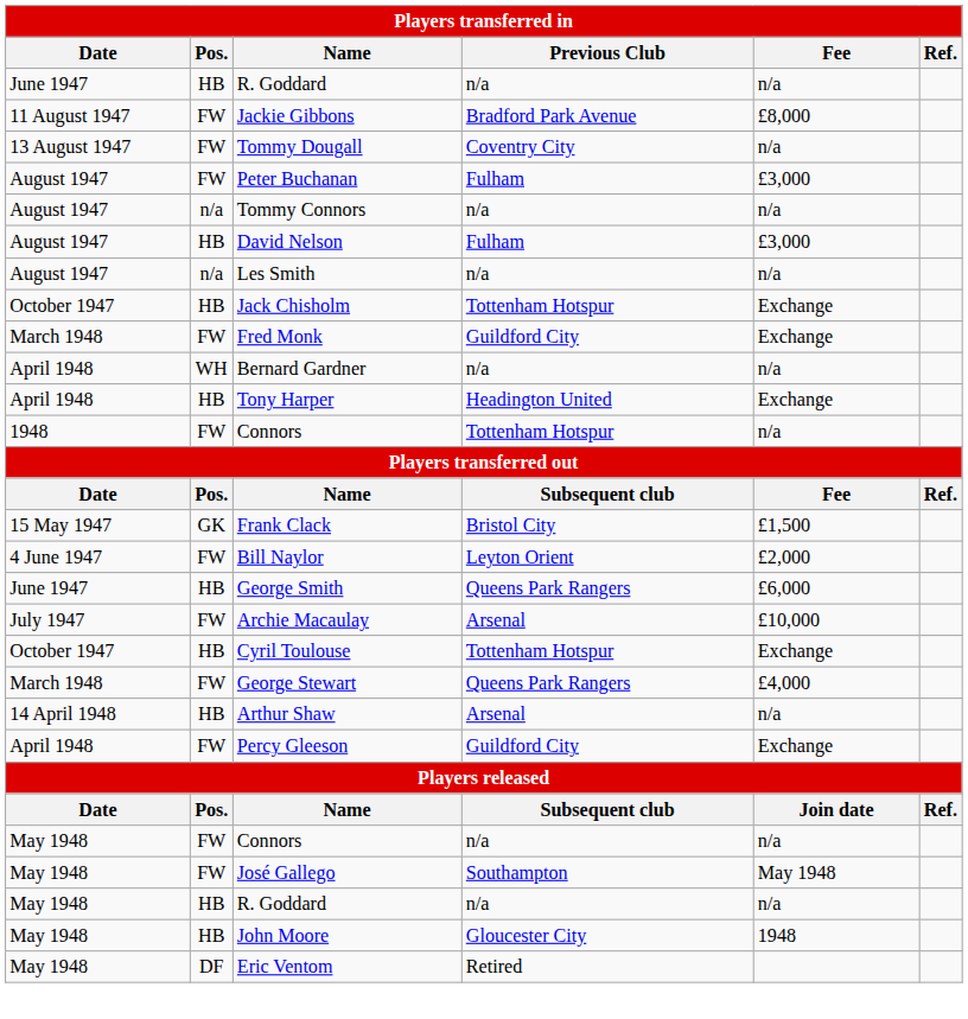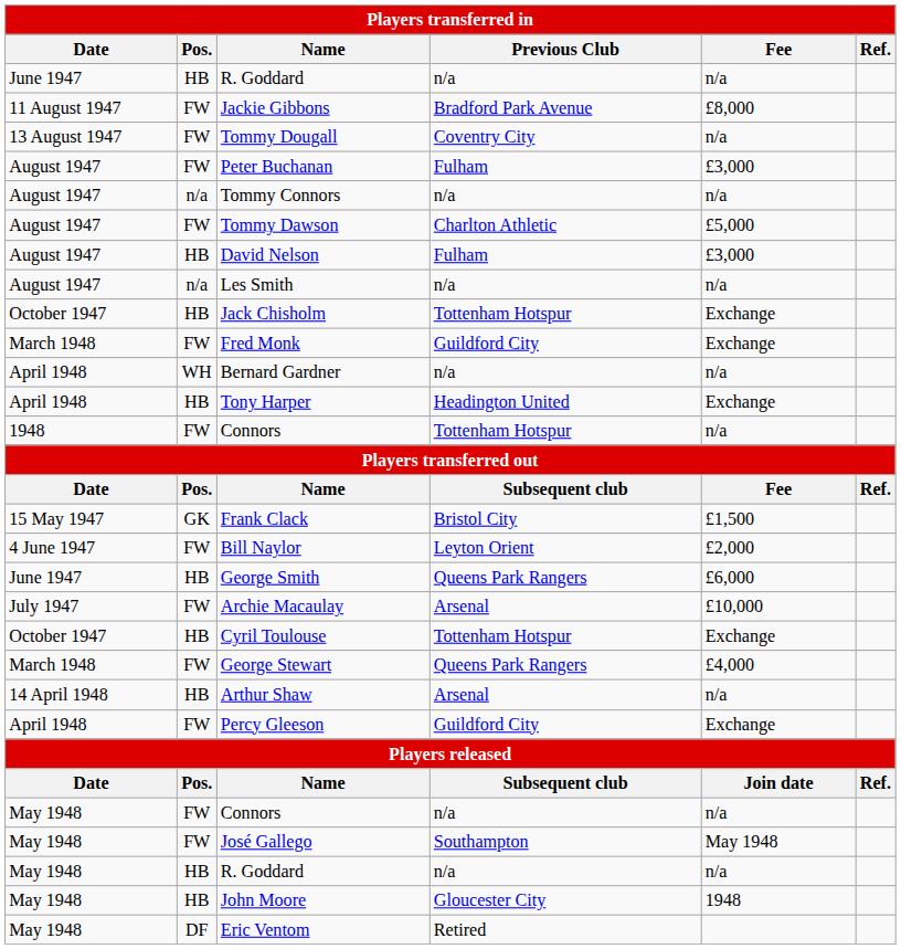 <table style="font-size:95%;" class="wikitable">
 <tr>
 <th style="background:#d00; color:white; text-align:center;" colspan="6">Players transferred in</th>
 </tr>
 <tr>
 <th style="width:140px;">Date</th>
 <th style="width:25px;">Pos.</th>
 <th style="width:175px;">Name</th>
 <th style="width:225px;">Previous Club</th>
 <th style="width:125px;">Fee</th>
 <th style="width:25px;">Ref.</th>
 </tr>
 <tr>
 <td>June 1947</td>
 <td style="text-align:center;">HB</td>
 <td>R. Goddard</td>
 <td>n/a</td>
 <td>n/a</td>
 <td></td>
 </tr>
 <tr>
 <td>11 August 1947</td>
 <td style="text-align:center;">FW</td>
 <td> <a href='#'>Jackie Gibbons</a></td>
 <td> <a href='#'>Bradford Park Avenue</a></td>
 <td>£8,000</td>
 <td></td>
 </tr>
 <tr>
 <td>13 August 1947</td>
 <td style="text-align:center;">FW</td>
 <td> <a href='#'>Tommy Dougall</a></td>
 <td> <a href='#'>Coventry City</a></td>
 <td>n/a</td>
 <td></td>
 </tr>
 <tr>
 <td>August 1947</td>
 <td style="text-align:center;">FW</td>
 <td> <a href='#'>Peter Buchanan</a></td>
 <td> <a href='#'>Fulham</a></td>
 <td>£3,000</td>
 <td></td>
 </tr>
 <tr>
 <td>August 1947</td>
 <td style="text-align:center;">n/a</td>
 <td> Tommy Connors</td>
 <td>n/a</td>
 <td>n/a</td>
+<td></td>
+</tr>
+<tr>
+<td>August 1947</td>
+<td style="text-align:center;">FW</td>
+<td> <a href='#'>Tommy Dawson</a></td>
+<td> <a href='#'>Charlton Athletic</a></td>
+<td>£5,000</td>
 <td></td>
 </tr>
 <tr>
 <td>August 1947</td>
 <td style="text-align:center;">HB</td>
 <td> <a href='#'>David Nelson</a></td>
 <td> <a href='#'>Fulham</a></td>
 <td>£3,000</td>
 <td></td>
 </tr>
 <tr>
 <td>August 1947</td>
 <td style="text-align:center;">n/a</td>
 <td> Les Smith</td>
 <td>n/a</td>
 <td>n/a</td>
 <td></td>
 </tr>
 <tr>
 <td>October 1947</td>
 <td style="text-align:center;">HB</td>
 <td> <a href='#'>Jack Chisholm</a></td>
 <td> <a href='#'>Tottenham Hotspur</a></td>
 <td>Exchange</td>
 <td></td>
 </tr>
 <tr>
 <td>March 1948</td>
 <td style="text-align:center;">FW</td>
 <td> <a href='#'>Fred Monk</a></td>
 <td> <a href='#'>Guildford City</a></td>
 <td>Exchange</td>
 <td></td>
 </tr>
 <tr>
 <td>April 1948</td>
 <td style="text-align:center;">WH</td>
 <td>Bernard Gardner</td>
 <td>n/a</td>
 <td>n/a</td>
 <td></td>
 </tr>
 <tr>
 <td>April 1948</td>
 <td style="text-align:center;">HB</td>
 <td> <a href='#'>Tony Harper</a></td>
 <td> <a href='#'>Headington United</a></td>
 <td>Exchange</td>
 <td></td>
 </tr>
 <tr>
 <td>1948</td>
 <td style="text-align:center;">FW</td>
 <td>Connors</td>
 <td> <a href='#'>Tottenham Hotspur</a></td>
 <td>n/a</td>
 <td></td>
 </tr>
 <tr>
 <th style="background:#d00; color:white; text-align:center;" colspan="6">Players transferred out</th>
 </tr>
 <tr>
 <th>Date</th>
 <th>Pos.</th>
 <th>Name</th>
 <th>Subsequent club</th>
 <th>Fee</th>
 <th>Ref.</th>
 </tr>
 <tr>
 <td>15 May 1947</td>
 <td style="text-align:center;">GK</td>
 <td> <a href='#'>Frank Clack</a></td>
 <td> <a href='#'>Bristol City</a></td>
 <td>£1,500</td>
 <td></td>
 </tr>
 <tr>
 <td>4 June 1947</td>
 <td style="text-align:center;">FW</td>
 <td> <a href='#'>Bill Naylor</a></td>
 <td> <a href='#'>Leyton Orient</a></td>
 <td>£2,000</td>
 <td></td>
 </tr>
 <tr>
 <td>June 1947</td>
 <td style="text-align:center;">HB</td>
 <td> <a href='#'>George Smith</a></td>
 <td> <a href='#'>Queens Park Rangers</a></td>
 <td>£6,000</td>
 <td></td>
 </tr>
 <tr>
 <td>July 1947</td>
 <td style="text-align:center;">FW</td>
 <td> <a href='#'>Archie Macaulay</a></td>
 <td> <a href='#'>Arsenal</a></td>
 <td>£10,000</td>
 <td></td>
 </tr>
 <tr>
 <td>October 1947</td>
 <td style="text-align:center;">HB</td>
 <td> <a href='#'>Cyril Toulouse</a></td>
 <td> <a href='#'>Tottenham Hotspur</a></td>
 <td>Exchange</td>
 <td></td>
 </tr>
 <tr>
 <td>March 1948</td>
 <td style="text-align:center;">FW</td>
 <td> <a href='#'>George Stewart</a></td>
 <td> <a href='#'>Queens Park Rangers</a></td>
 <td>£4,000</td>
 <td></td>
 </tr>
 <tr>
 <td>14 April 1948</td>
 <td style="text-align:center;">HB</td>
 <td> <a href='#'>Arthur Shaw</a></td>
 <td> <a href='#'>Arsenal</a></td>
 <td>n/a</td>
 <td></td>
 </tr>
 <tr>
 <td>April 1948</td>
 <td style="text-align:center;">FW</td>
 <td> <a href='#'>Percy Gleeson</a></td>
 <td> <a href='#'>Guildford City</a></td>
 <td>Exchange</td>
 <td></td>
 </tr>
 <tr>
 <th style="background:#d00; color:white; text-align:center;" colspan="6">Players released</th>
 </tr>
 <tr>
 <th>Date</th>
 <th>Pos.</th>
 <th>Name</th>
 <th>Subsequent club</th>
 <th>Join date</th>
 <th>Ref.</th>
 </tr>
 <tr>
 <td>May 1948</td>
 <td style="text-align:center;">FW</td>
 <td>Connors</td>
 <td>n/a</td>
 <td>n/a</td>
 <td></td>
 </tr>
 <tr>
 <td>May 1948</td>
 <td style="text-align:center;">FW</td>
 <td> <a href='#'>José Gallego</a></td>
 <td> <a href='#'>Southampton</a></td>
 <td>May 1948</td>
 <td></td>
 </tr>
 <tr>
 <td>May 1948</td>
 <td style="text-align:center;">HB</td>
 <td>R. Goddard</td>
 <td>n/a</td>
 <td>n/a</td>
 <td></td>
 </tr>
 <tr>
 <td>May 1948</td>
 <td style="text-align:center;">HB</td>
 <td> <a href='#'>John Moore</a></td>
 <td> <a href='#'>Gloucester City</a></td>
 <td>1948</td>
 <td></td>
 </tr>
 <tr>
 <td>May 1948</td>
 <td style="text-align:center;">DF</td>
 <td> <a href='#'>Eric Ventom</a></td>
 <td>Retired</td>
 <td></td>
 <td></td>
 </tr>
 </table>
